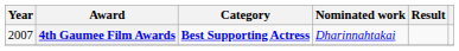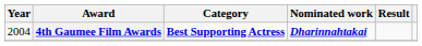 <table class="wikitable plainrowheaders sortable">
 <tr>
 <th scope="col">Year</th>
 <th scope="col">Award</th>
 <th scope="col">Category</th>
 <th scope="col">Nominated work</th>
 <th scope="col">Result</th>
 <th scope="col" class="unsortable"></th>
 </tr>
 <tr>
-<td>2007</td>
+<td>2004</td>
 <th scope="row"><a href='#'>4th Gaumee Film Awards</a></th>
 <td><strong><a href='#'>Best Supporting Actress</a></strong></td>
-<td><em><a href='#'>Dharinnahtakai</a></em></td>
+<td><strong><em><a href='#'>Dharinnahtakai</a></em></strong></td>
 <td></td>
 <td style="text-align:center;"></td>
 </tr>
 <tr>
 </tr>
 </table>
